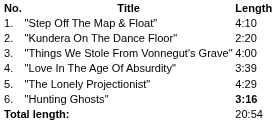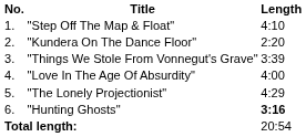 <table class="tracklist">
 <tr>
 <th>No.</th>
 <th>Title</th>
 <th>Length</th>
 </tr>
 <tr>
 <td>1.</td>
 <td>"Step Off The Map & Float"</td>
 <td>4:10</td>
 </tr>
 <tr>
 <td>2.</td>
 <td>"Kundera On The Dance Floor"</td>
 <td>2:20</td>
 </tr>
 <tr>
 <td>3.</td>
 <td>"Things We Stole From Vonnegut's Grave"</td>
-<td>4:00</td>
+<td>3:39</td>
 </tr>
 <tr>
 <td>4.</td>
 <td>"Love In The Age Of Absurdity"</td>
-<td>3:39</td>
+<td>4:00</td>
 </tr>
 <tr>
 <td>5.</td>
 <td>"The Lonely Projectionist"</td>
 <td>4:29</td>
 </tr>
 <tr>
 <td>6.</td>
 <td>"Hunting Ghosts"</td>
 <td><strong>3:16</strong></td>
 </tr>
 <tr>
 <td colspan="2"><strong>Total length:</strong></td>
 <td>20:54</td>
 </tr>
 </table>
